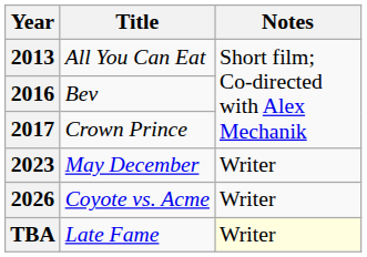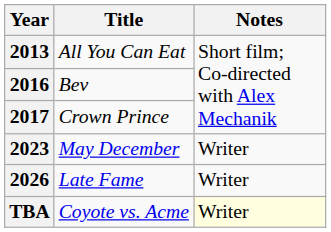 <table class="wikitable">
 <tr>
 <th>Year</th>
 <th>Title</th>
 <th width="100px">Notes</th>
 </tr>
 <tr>
 <th scope="row">2013</th>
 <td><em>All You Can Eat</em></td>
 <td rowspan="3">Short film;<br>Co-directed with <a href='#'>Alex Mechanik</a></td>
 </tr>
 <tr>
 <th scope="row">2016</th>
 <td><em>Bev</em></td>
 </tr>
 <tr>
 <th scope="row">2017</th>
 <td><em>Crown Prince</em></td>
 </tr>
 <tr>
 <th scope="row">2023</th>
 <td><em><a href='#'>May December</a></em></td>
 <td rowspan="1">Writer</td>
 </tr>
 <tr>
 <th scope="row">2026</th>
-<td><em><a href='#'>Coyote vs. Acme</a></em></td>
+<td><em><a href='#'>Late Fame</a></em></td>
 <td rowspan="1">Writer</td>
 </tr>
 <tr>
 <th scope="row">TBA</th>
-<td><em><a href='#'>Late Fame</a></em></td>
+<td><em><a href='#'>Coyote vs. Acme</a></em></td>
 <td rowspan="1" style="background: lightyellow;">Writer</td>
 </tr>
 </table>
